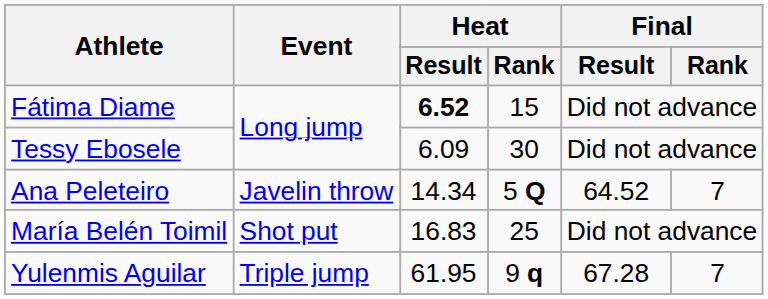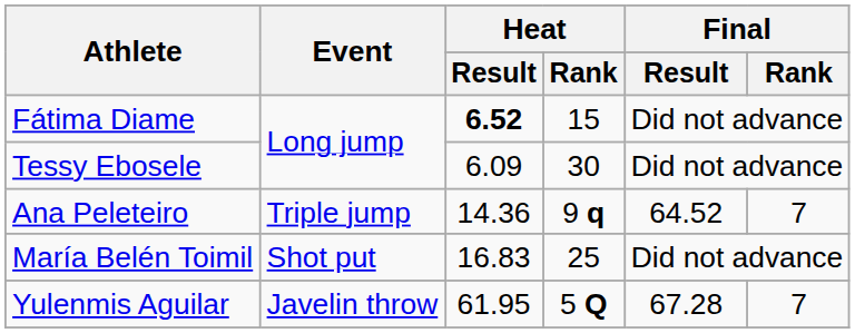 <table class="wikitable" style="font-size:90%">
 <tr>
 <th rowspan="2">Athlete</th>
 <th rowspan="2">Event</th>
 <th colspan="2">Heat</th>
 <th colspan="2">Final</th>
 </tr>
 <tr style="font-size:95%">
 <th>Result</th>
 <th>Rank</th>
 <th>Result</th>
 <th>Rank</th>
 </tr>
 <tr align=center>
 <td align=left><a href='#'>Fátima Diame</a></td>
 <td align=left rowspan=2><a href='#'>Long jump</a></td>
 <td><strong>6.52</strong></td>
 <td>15</td>
 <td colspan=2>Did not advance</td>
 </tr>
 <tr align=center>
 <td align=left><a href='#'>Tessy Ebosele</a></td>
 <td>6.09</td>
 <td>30</td>
 <td colspan=2>Did not advance</td>
 </tr>
 <tr align=center>
 <td align=left><a href='#'>Ana Peleteiro</a></td>
-<td align=left><a href='#'>Javelin throw</a></td>
-<td>14.34</td>
-<td>5 <strong>Q</strong></td>
+<td align=left><a href='#'>Triple jump</a></td>
+<td>14.36</td>
+<td>9 <strong>q</strong></td>
 <td>64.52</td>
 <td>7</td>
 </tr>
 <tr align=center>
 <td align=left><a href='#'>María Belén Toimil</a></td>
 <td align=left><a href='#'>Shot put</a></td>
 <td>16.83</td>
 <td>25</td>
 <td colspan=2>Did not advance</td>
 </tr>
 <tr align=center>
 <td align=left><a href='#'>Yulenmis Aguilar</a></td>
-<td align=left><a href='#'>Triple jump</a></td>
+<td align=left><a href='#'>Javelin throw</a></td>
 <td>61.95</td>
-<td>9 <strong>q</strong></td>
+<td>5 <strong>Q</strong></td>
 <td>67.28</td>
 <td>7</td>
 </tr>
 </table>
